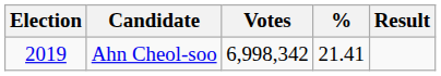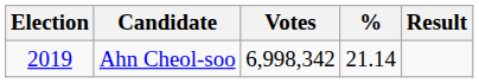 <table class="wikitable" style="text-align:center">
 <tr>
 <th>Election</th>
 <th>Candidate</th>
 <th>Votes</th>
 <th>%</th>
 <th>Result</th>
 </tr>
 <tr>
 <td><a href='#'>2019</a></td>
 <td><a href='#'>Ahn Cheol-soo</a></td>
 <td>6,998,342</td>
-<td>21.41</td>
+<td>21.14</td>
 <td></td>
 </tr>
 </table>
